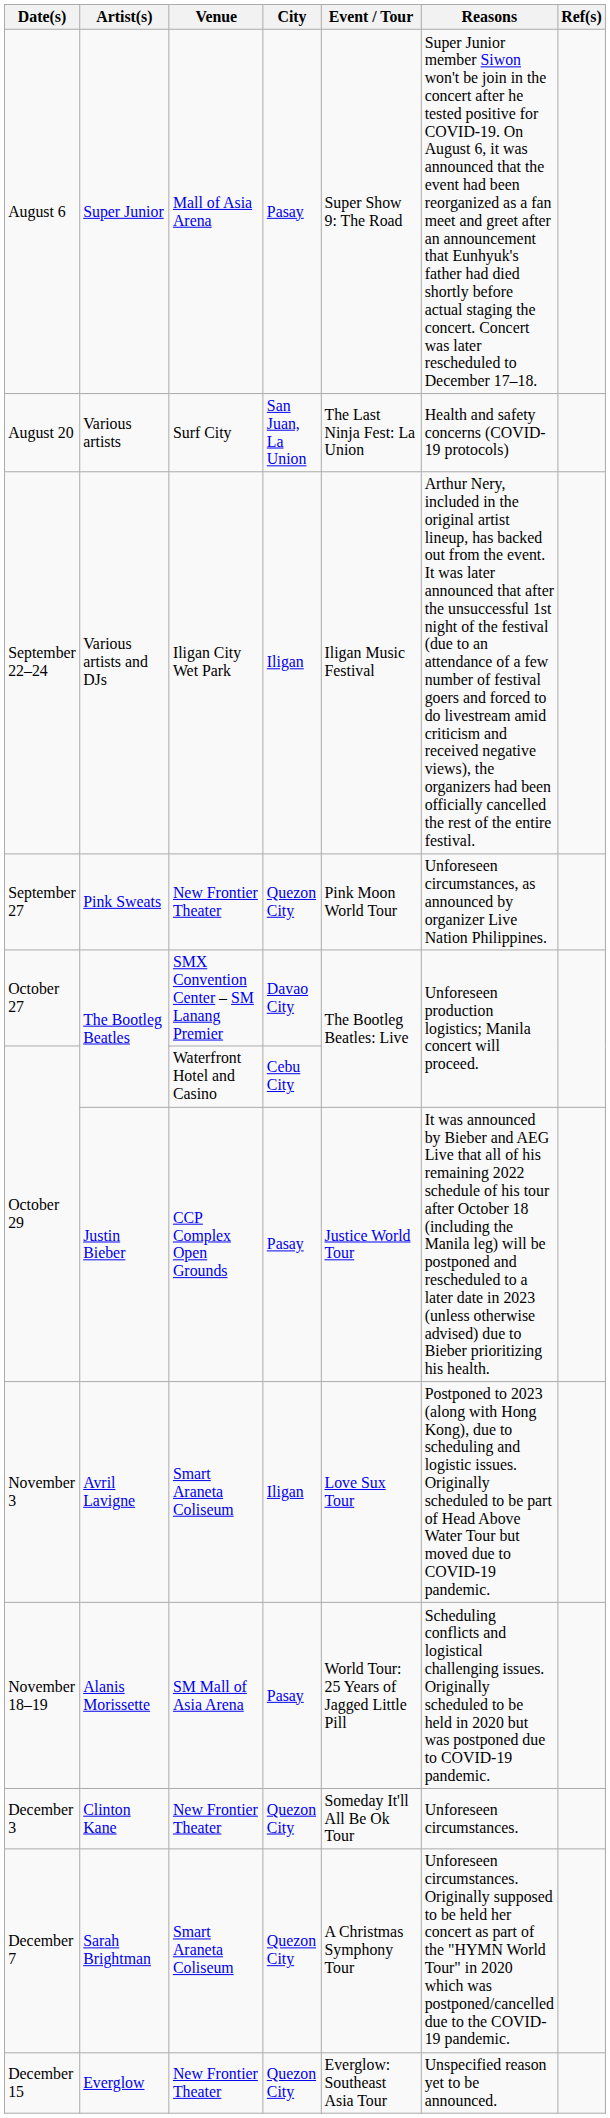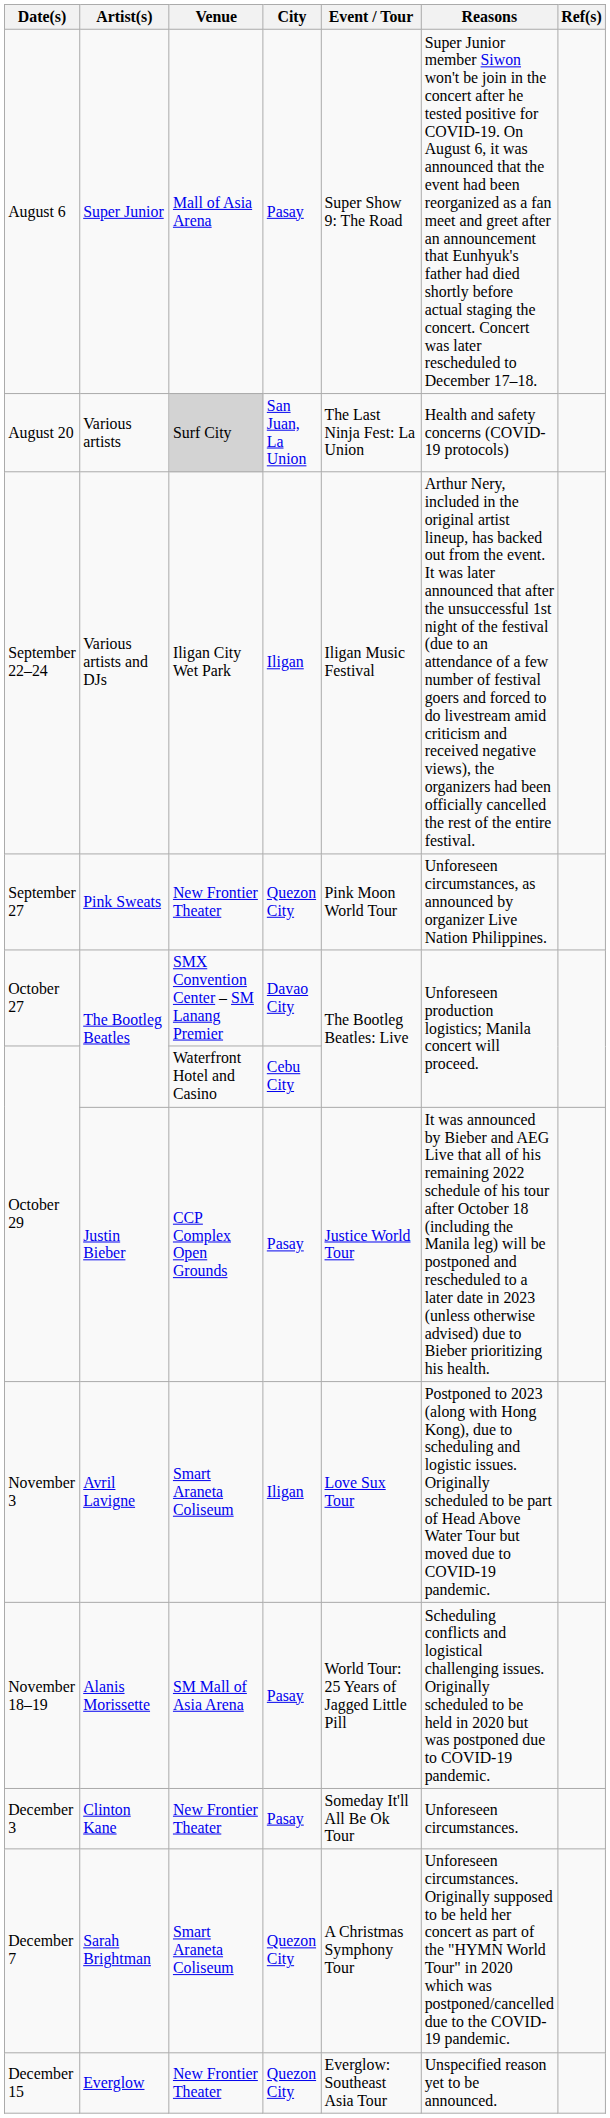 <table class="wikitable sortable" style="font-size: 100%; width=100%;" style="text-align:center;">
 <tr>
 <th class="unsortable" style="width: 10%;" scope="col">Date(s)</th>
 <th style="width: 20%;" scope="col">Artist(s)</th>
 <th style="width: 20%;" scope="col">Venue</th>
 <th style="width: 10%;" scope="col">City</th>
 <th style="width: 25%;" scope="col">Event / Tour</th>
 <th style="width: 25%;" scope="col">Reasons</th>
 <th style="width: 1%;" scope="col">Ref(s)</th>
 </tr>
 <tr>
 <td>August 6</td>
 <td><a href='#'>Super Junior</a></td>
 <td><a href='#'>Mall of Asia Arena</a></td>
 <td><a href='#'>Pasay</a></td>
 <td>Super Show 9: The Road</td>
 <td>Super Junior member <a href='#'>Siwon</a> won't be join in the concert after he tested positive for COVID-19. On August 6, it was announced that the event had been reorganized as a fan meet and greet after an announcement that Eunhyuk's father had died shortly before actual staging the concert. Concert was later rescheduled to December 17–18.</td>
 <td></td>
 </tr>
 <tr>
 <td>August 20</td>
 <td>Various artists</td>
-<td>Surf City</td>
+<td style="background: lightgrey;">Surf City</td>
 <td><a href='#'>San Juan, La Union</a></td>
 <td>The Last Ninja Fest: La Union</td>
 <td>Health and safety concerns (COVID-19 protocols)</td>
 <td></td>
 </tr>
 <tr>
 <td>September 22–24</td>
 <td>Various artists and DJs</td>
 <td>Iligan City Wet Park</td>
 <td><a href='#'>Iligan</a></td>
 <td>Iligan Music Festival</td>
 <td>Arthur Nery, included in the original artist lineup, has backed out from the event.<br>It was later announced that after the unsuccessful 1st night of the festival (due to an attendance of a few number of festival goers and forced to do livestream amid criticism and received negative views), the organizers had been officially cancelled the rest of the entire festival.</td>
 <td></td>
 </tr>
 <tr>
 <td>September 27</td>
 <td><a href='#'>Pink Sweats</a></td>
 <td><a href='#'>New Frontier Theater</a></td>
 <td><a href='#'>Quezon City</a></td>
 <td>Pink Moon World Tour</td>
 <td>Unforeseen circumstances, as announced by organizer Live Nation Philippines.</td>
 <td></td>
 </tr>
 <tr>
 <td>October 27</td>
 <td rowspan="2"><a href='#'>The Bootleg Beatles</a></td>
 <td><a href='#'>SMX Convention Center</a> – <a href='#'>SM Lanang Premier</a></td>
 <td><a href='#'>Davao City</a></td>
 <td rowspan="2">The Bootleg Beatles: Live</td>
 <td rowspan="2">Unforeseen production logistics; Manila concert will proceed.</td>
 <td rowspan="2"></td>
 </tr>
 <tr>
 <td rowspan="2">October 29</td>
 <td>Waterfront Hotel and Casino</td>
 <td><a href='#'>Cebu City</a></td>
 </tr>
 <tr>
 <td><a href='#'>Justin Bieber</a></td>
 <td><a href='#'>CCP Complex Open Grounds</a></td>
 <td><a href='#'>Pasay</a></td>
 <td><a href='#'>Justice World Tour</a></td>
 <td>It was announced by Bieber and AEG Live that all of his remaining 2022 schedule of his tour after October 18 (including the Manila leg) will be postponed and rescheduled to a later date in 2023 (unless otherwise advised) due to Bieber prioritizing his health.</td>
 <td></td>
 </tr>
 <tr>
 <td>November 3</td>
 <td><a href='#'>Avril Lavigne</a></td>
 <td><a href='#'>Smart Araneta Coliseum</a></td>
 <td><a href='#'>Iligan</a></td>
 <td><a href='#'>Love Sux Tour</a></td>
 <td>Postponed to 2023 (along with Hong Kong), due to scheduling and logistic issues.<br>Originally scheduled to be part of Head Above Water Tour but moved due to COVID-19 pandemic.</td>
 <td></td>
 </tr>
 <tr>
 <td>November 18–19</td>
 <td><a href='#'>Alanis Morissette</a></td>
 <td><a href='#'>SM Mall of Asia Arena</a></td>
 <td><a href='#'>Pasay</a></td>
 <td>World Tour: 25 Years of Jagged Little Pill</td>
 <td>Scheduling conflicts and logistical challenging issues.<br>Originally scheduled to be held in 2020 but was postponed due to COVID-19 pandemic.</td>
 <td></td>
 </tr>
 <tr>
 <td>December 3</td>
 <td><a href='#'>Clinton Kane</a></td>
 <td><a href='#'>New Frontier Theater</a></td>
-<td><a href='#'>Quezon City</a></td>
+<td><a href='#'>Pasay</a></td>
 <td>Someday It'll All Be Ok Tour</td>
 <td>Unforeseen circumstances.</td>
 <td></td>
 </tr>
 <tr>
 <td>December 7</td>
 <td><a href='#'>Sarah Brightman</a></td>
 <td><a href='#'>Smart Araneta Coliseum</a></td>
 <td><a href='#'>Quezon City</a></td>
 <td>A Christmas Symphony Tour</td>
 <td>Unforeseen circumstances.<br>Originally supposed to be held her concert as part of the "HYMN World Tour" in 2020 which was postponed/cancelled due to the COVID-19 pandemic.</td>
 <td></td>
 </tr>
 <tr>
 <td>December 15</td>
 <td><a href='#'>Everglow</a></td>
 <td><a href='#'>New Frontier Theater</a></td>
 <td><a href='#'>Quezon City</a></td>
 <td>Everglow: Southeast Asia Tour</td>
 <td>Unspecified reason yet to be announced.</td>
 <td></td>
 </tr>
 </table>
